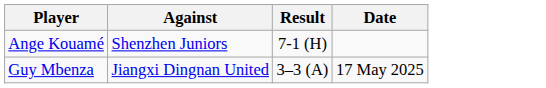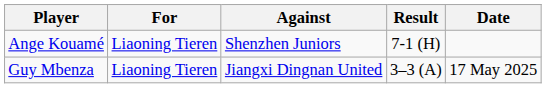 <table class="wikitable">
 <tr>
 <th>Player</th>
+<th>For</th>
 <th>Against</th>
 <th style="text-align:center">Result</th>
 <th>Date</th>
 </tr>
 <tr>
 <td> <a href='#'>Ange Kouamé</a></td>
+<td><a href='#'>Liaoning Tieren</a></td>
 <td><a href='#'>Shenzhen Juniors</a></td>
 <td align="center">7-1 (H)</td>
 <td></td>
 </tr>
 <tr>
 <td> <a href='#'>Guy Mbenza</a></td>
+<td><a href='#'>Liaoning Tieren</a></td>
 <td><a href='#'>Jiangxi Dingnan United</a></td>
 <td align="center">3–3 (A)</td>
 <td>17 May 2025</td>
 </tr>
 </table>
